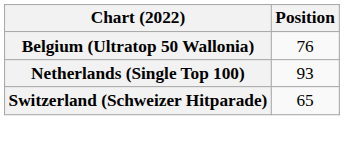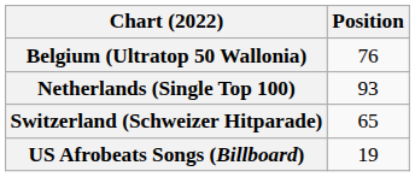 <table class="wikitable sortable plainrowheaders" style="text-align:center">
 <tr>
 <th scope="col">Chart (2022)</th>
 <th scope="col">Position</th>
 </tr>
 <tr>
 <th scope="row">Belgium (Ultratop 50 Wallonia)</th>
 <td>76</td>
 </tr>
 <tr>
 <th scope="row">Netherlands (Single Top 100)</th>
 <td>93</td>
 </tr>
 <tr>
 <th scope="row">Switzerland (Schweizer Hitparade)</th>
 <td>65</td>
 </tr>
+<tr>
+<th scope="row">US Afrobeats Songs (<em>Billboard</em>)</th>
+<td>19</td>
+</tr>
 </table>
